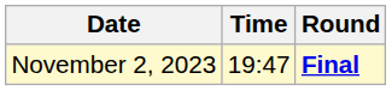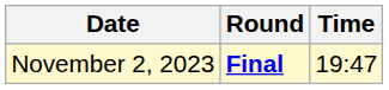 <table class="wikitable">
 <tr>
 <th>Date</th>
+<th>Round</th>
 <th>Time</th>
-<th>Round</th>
 </tr>
 <tr style=background:lemonchiffon>
 <td>November 2, 2023</td>
+<td><strong><a href='#'>Final</a></strong></td>
 <td>19:47</td>
-<td><strong><a href='#'>Final</a></strong></td>
 </tr>
 </table>
